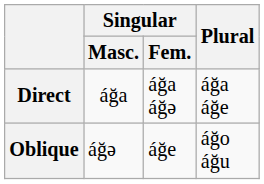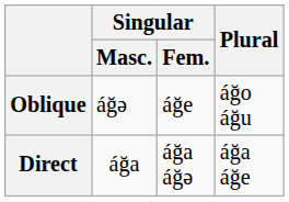 <table class="wikitable">
 <tr>
 <th rowspan="2"></th>
 <th colspan="2">Singular</th>
 <th rowspan="2">Plural</th>
 </tr>
 <tr>
 <th>Masc.</th>
 <th>Fem.</th>
 </tr>
 <tr>
+<th><strong>Oblique</strong></th>
+<td>áğә</td>
+<td>áğe</td>
+<td>áğo<br>áğu</td>
+</tr>
+<tr>
 <th><strong>Direct</strong></th>
 <td align="center">áğa</td>
 <td>áğa<br>áğә</td>
 <td>áğa<br>áğe</td>
 </tr>
-<tr>
-<th><strong>Oblique</strong></th>
-<td>áğә</td>
-<td>áğe</td>
-<td>áğo<br>áğu</td>
-</tr>
 </table>
